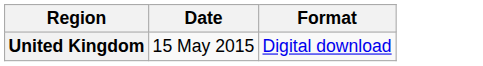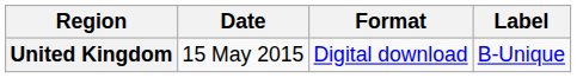 <table class="wikitable plainrowheaders" style="text-align:center">
 <tr>
 <th>Region</th>
 <th>Date</th>
 <th>Format</th>
+<th>Label</th>
 </tr>
 <tr>
 <th scope="row">United Kingdom</th>
 <td>15 May 2015</td>
 <td><a href='#'>Digital download</a></td>
+<td><a href='#'>B-Unique</a></td>
 </tr>
 </table>
